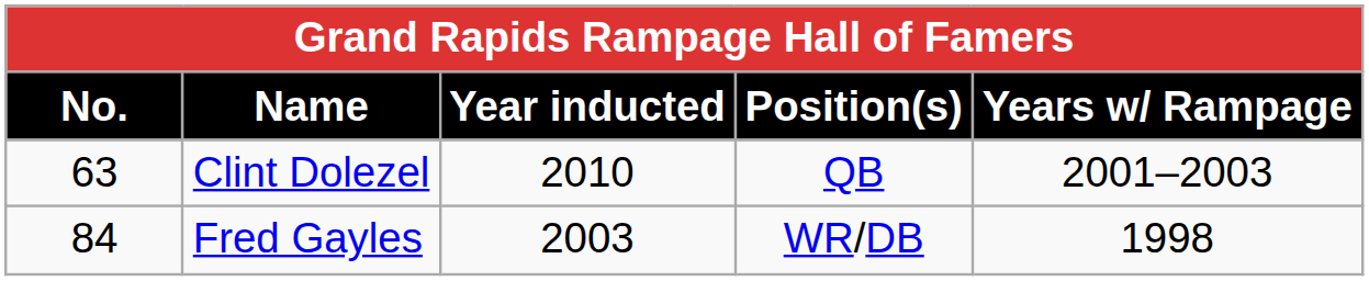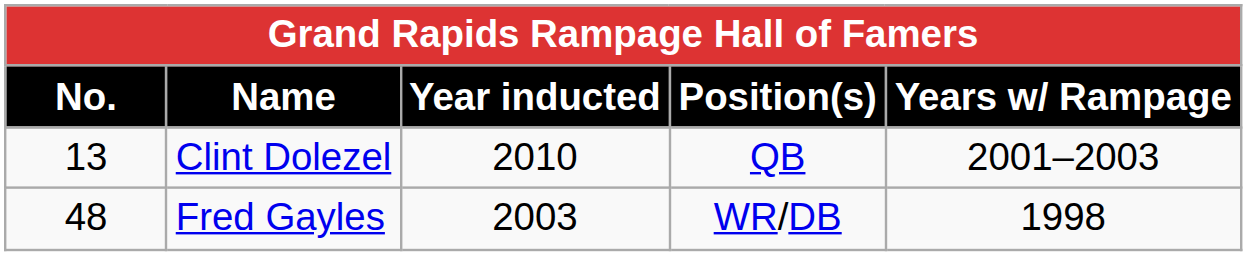 <table class="wikitable sortable">
 <tr>
 <td colspan="5" style= "background: #d33; color: white" align="center"><strong>Grand Rapids Rampage Hall of Famers</strong></td>
 </tr>
 <tr>
 <th width=60px style="background: #000; color: white">No.</th>
 <th style="background: #000; color: white">Name</th>
 <th style="background: #000; color: white">Year inducted</th>
 <th style="background: #000; color: white">Position(s)</th>
 <th style="background: #000; color: white">Years w/ Rampage</th>
 </tr>
 <tr>
-<td style="text-align:center;">63</td>
+<td style="text-align:center;">13</td>
 <td><a href='#'>Clint Dolezel</a></td>
 <td style="text-align:center;">2010</td>
 <td style="text-align:center;"><a href='#'>QB</a></td>
 <td style="text-align:center;">2001–2003</td>
 </tr>
 <tr>
-<td style="text-align:center;">84</td>
+<td style="text-align:center;">48</td>
 <td><a href='#'>Fred Gayles</a></td>
 <td style="text-align:center;">2003</td>
 <td style="text-align:center;"><a href='#'>WR</a>/<a href='#'>DB</a></td>
 <td style="text-align:center;">1998</td>
 </tr>
 </table>
